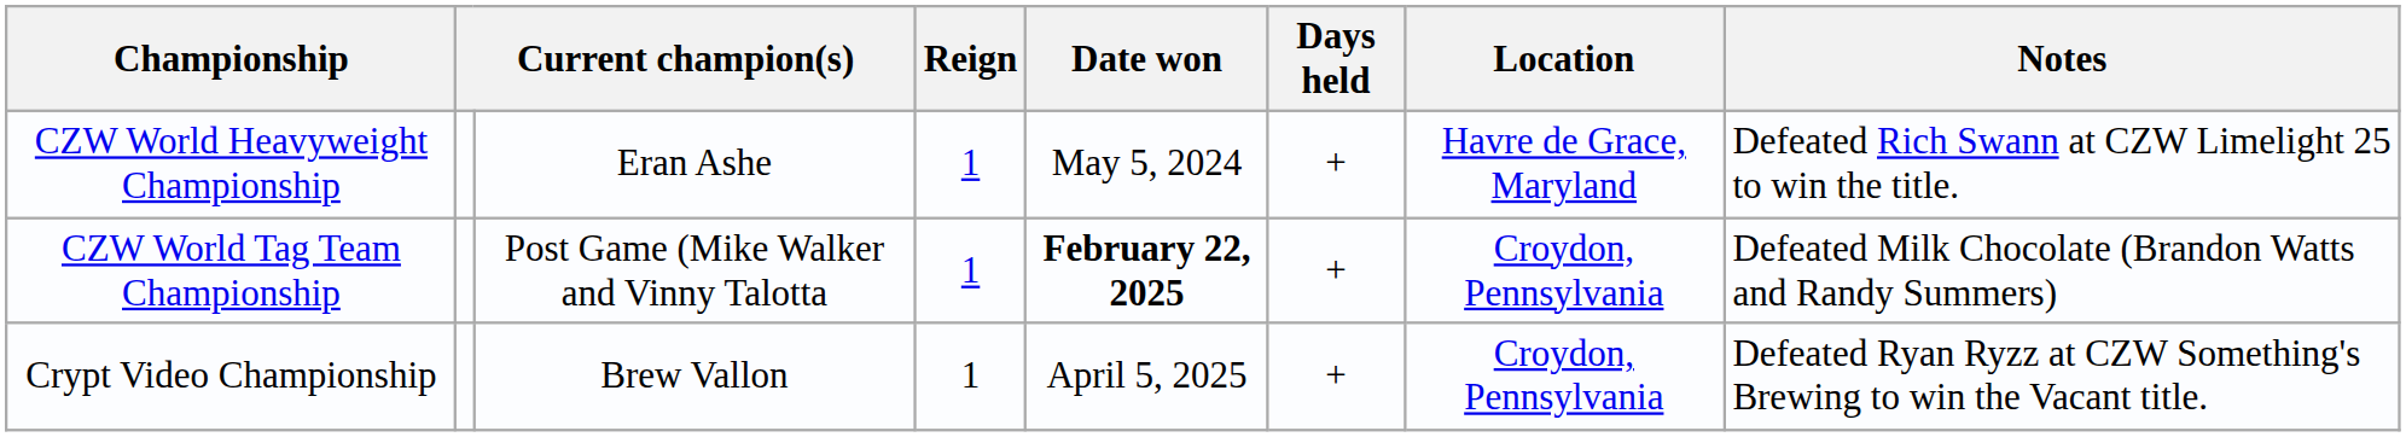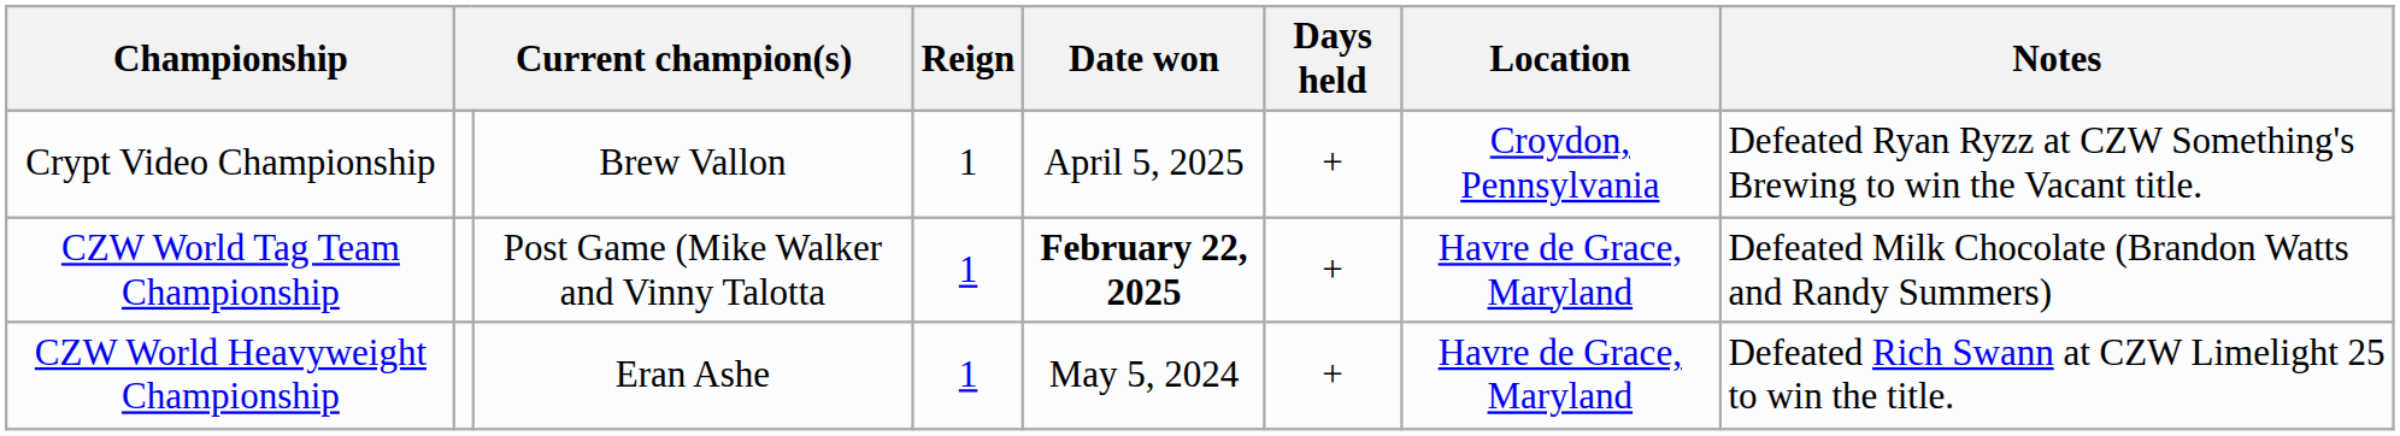 <table class="wikitable" style="text-align:center; background:#fcfdff; font-size:85%;">
 <tr>
 <th>Championship</th>
 <th colspan=2>Current champion(s)</th>
 <th>Reign</th>
 <th>Date won</th>
 <th>Days held</th>
 <th>Location</th>
 <th>Notes</th>
 </tr>
 <tr>
+<td>Crypt Video Championship</td>
+<td></td>
+<td>Brew Vallon</td>
+<td>1</td>
+<td>April 5, 2025</td>
+<td>+</td>
+<td><a href='#'>Croydon, Pennsylvania</a></td>
+<td align=left>Defeated Ryan Ryzz at CZW Something's Brewing to win the Vacant title.</td>
+</tr>
+<tr>
+<td><a href='#'>CZW World Tag Team Championship</a></td>
+<td></td>
+<td>Post Game (Mike Walker and Vinny Talotta</td>
+<td><a href='#'>1</a></td>
+<td><strong>February 22, 2025</strong></td>
+<td>+</td>
+<td><a href='#'>Havre de Grace, Maryland</a></td>
+<td align=left>Defeated Milk Chocolate (Brandon Watts and Randy Summers)</td>
+</tr>
+<tr>
 <td><a href='#'>CZW World Heavyweight Championship</a></td>
 <td></td>
 <td>Eran Ashe</td>
 <td><a href='#'>1</a></td>
 <td>May 5, 2024</td>
 <td>+</td>
 <td><a href='#'>Havre de Grace, Maryland</a></td>
 <td align=left>Defeated <a href='#'>Rich Swann</a> at CZW Limelight 25 to win the title.</td>
 </tr>
-<tr>
-<td><a href='#'>CZW World Tag Team Championship</a></td>
-<td></td>
-<td>Post Game (Mike Walker and Vinny Talotta</td>
-<td><a href='#'>1</a></td>
-<td><strong>February 22, 2025</strong></td>
-<td>+</td>
-<td><a href='#'>Croydon, Pennsylvania</a></td>
-<td align=left>Defeated Milk Chocolate (Brandon Watts and Randy Summers)</td>
-</tr>
-<tr>
-<td>Crypt Video Championship</td>
-<td></td>
-<td>Brew Vallon</td>
-<td>1</td>
-<td>April 5, 2025</td>
-<td>+</td>
-<td><a href='#'>Croydon, Pennsylvania</a></td>
-<td align=left>Defeated Ryan Ryzz at CZW Something's Brewing to win the Vacant title.</td>
-</tr>
 </table>
